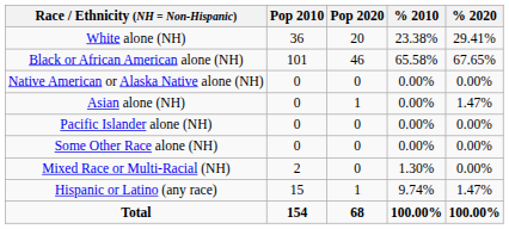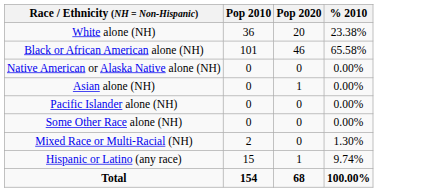 <table class="wikitable"  style="text-align:center;">
 <tr>
 <th>Race / Ethnicity <small>(<em>NH = Non-Hispanic</em>)</small></th>
 <th>Pop 2010</th>
 <th>Pop 2020</th>
 <th>% 2010</th>
-<th>% 2020</th>
 </tr>
 <tr>
 <td><a href='#'>White</a> alone (NH)</td>
 <td>36</td>
 <td>20</td>
 <td>23.38%</td>
-<td>29.41%</td>
 </tr>
 <tr>
 <td><a href='#'>Black or African American</a> alone (NH)</td>
 <td>101</td>
 <td>46</td>
 <td>65.58%</td>
-<td>67.65%</td>
 </tr>
 <tr>
 <td><a href='#'>Native American</a> or <a href='#'>Alaska Native</a> alone (NH)</td>
 <td>0</td>
 <td>0</td>
-<td>0.00%</td>
 <td>0.00%</td>
 </tr>
 <tr>
 <td><a href='#'>Asian</a> alone (NH)</td>
 <td>0</td>
 <td>1</td>
 <td>0.00%</td>
-<td>1.47%</td>
 </tr>
 <tr>
 <td><a href='#'>Pacific Islander</a> alone (NH)</td>
 <td>0</td>
 <td>0</td>
-<td>0.00%</td>
 <td>0.00%</td>
 </tr>
 <tr>
 <td><a href='#'>Some Other Race</a> alone (NH)</td>
 <td>0</td>
 <td>0</td>
 <td>0.00%</td>
-<td>0.00%</td>
 </tr>
 <tr>
 <td><a href='#'>Mixed Race or Multi-Racial</a> (NH)</td>
 <td>2</td>
 <td>0</td>
 <td>1.30%</td>
-<td>0.00%</td>
 </tr>
 <tr>
 <td><a href='#'>Hispanic or Latino</a> (any race)</td>
 <td>15</td>
 <td>1</td>
 <td>9.74%</td>
-<td>1.47%</td>
 </tr>
 <tr>
 <td><strong>Total</strong></td>
 <td><strong>154</strong></td>
 <td><strong>68</strong></td>
 <td><strong>100.00%</strong></td>
-<td><strong>100.00%</strong></td>
 </tr>
 </table>
